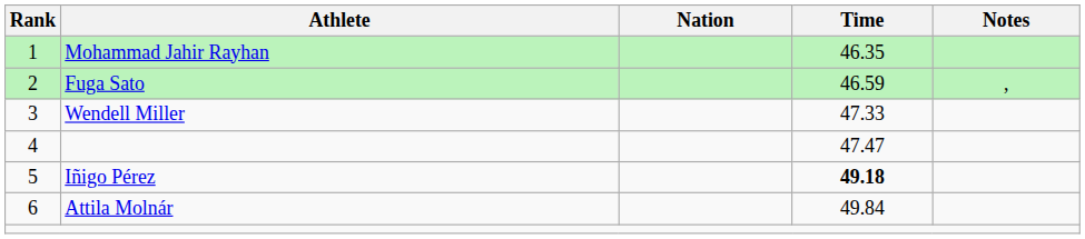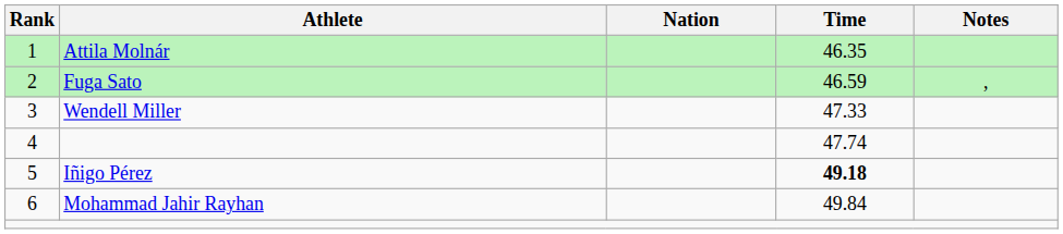 <table class="wikitable sortable" style="text-align:center;width: 55%;">
 <tr>
 <th scope="col" style="width: 10px;">Rank</th>
 <th scope="col">Athlete</th>
 <th scope="col">Nation</th>
 <th scope="col">Time</th>
 <th scope="col">Notes</th>
 </tr>
 <tr bgcolor=bbf3bb>
 <td>1</td>
-<td align=left><a href='#'>Mohammad Jahir Rayhan</a></td>
+<td align=left><a href='#'>Attila Molnár</a></td>
 <td align=left></td>
 <td>46.35</td>
 <td></td>
 </tr>
 <tr bgcolor=bbf3bb>
 <td>2</td>
 <td align=left><a href='#'>Fuga Sato</a></td>
 <td align=left></td>
 <td>46.59</td>
 <td>, </td>
 </tr>
 <tr>
 <td>3</td>
 <td align=left><a href='#'>Wendell Miller</a></td>
 <td align=left></td>
 <td>47.33</td>
 <td></td>
 </tr>
 <tr>
 <td>4</td>
 <td align=left></td>
 <td align=left></td>
-<td>47.47</td>
+<td>47.74</td>
 <td></td>
 </tr>
 <tr>
 <td>5</td>
 <td align=left><a href='#'>Iñigo Pérez</a></td>
 <td align=left></td>
 <td><strong>49.18</strong></td>
 <td></td>
 </tr>
 <tr>
 <td>6</td>
-<td align=left><a href='#'>Attila Molnár</a></td>
+<td align=left><a href='#'>Mohammad Jahir Rayhan</a></td>
 <td align=left></td>
 <td>49.84</td>
 <td></td>
 </tr>
 <tr class="sortbottom">
 <td colspan="5"></td>
 </tr>
 </table>
